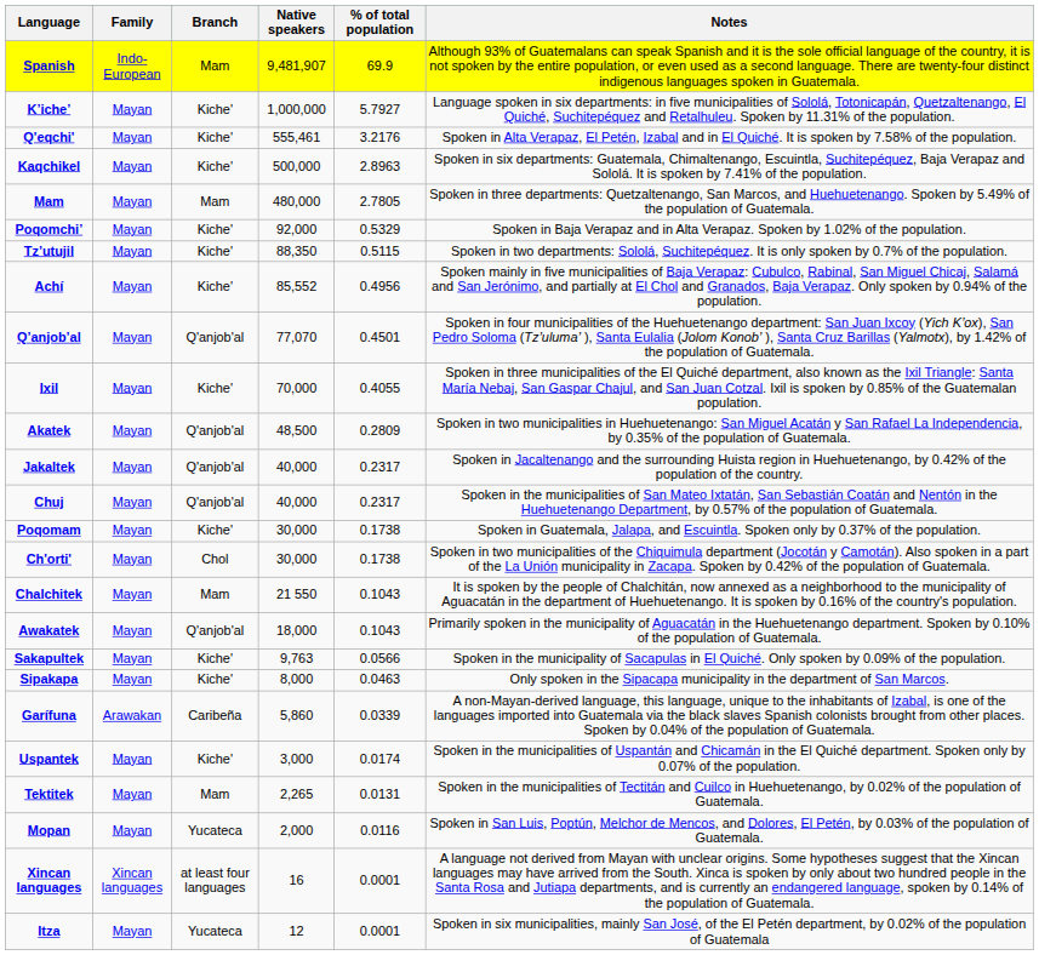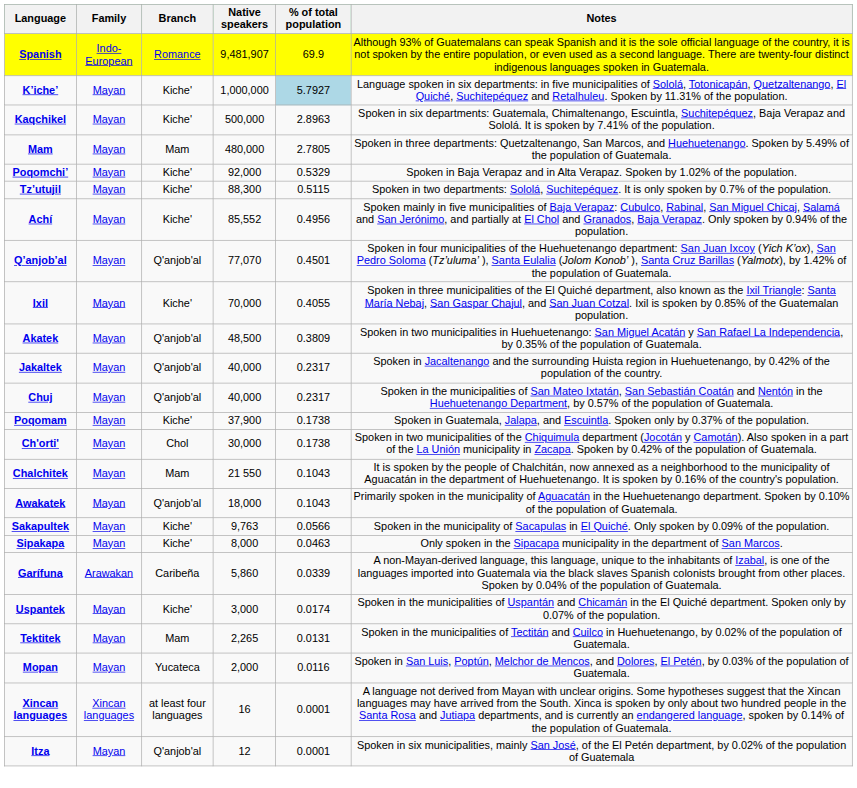 <table class="sortable wikitable">
 <tr align="center" bgcolor="66FF99999">
 <th>Language</th>
 <th>Family</th>
 <th>Branch</th>
 <th>Native speakers</th>
 <th>% of total population</th>
 <th>Notes</th>
 </tr>
 <tr align="center" bgcolor="ffff">
 <td><strong><a href='#'>Spanish</a></strong></td>
 <td><a href='#'>Indo-European</a></td>
-<td>Mam</td>
+<td><a href='#'>Romance</a></td>
 <td>9,481,907</td>
 <td>69.9</td>
 <td>Although 93% of Guatemalans can speak Spanish and it is the sole official language of the country, it is not spoken by the entire population, or even used as a second language. There are twenty-four distinct indigenous languages spoken in Guatemala.</td>
 </tr>
 <tr align="center">
 <td><strong><a href='#'>Kʼicheʼ</a></strong></td>
 <td><a href='#'>Mayan</a></td>
 <td>Kiche'</td>
 <td>1,000,000</td>
-<td>5.7927</td>
+<td style="background: lightblue;">5.7927</td>
 <td>Language spoken in six departments: in five municipalities of <a href='#'>Sololá</a>, <a href='#'>Totonicapán</a>, <a href='#'>Quetzaltenango</a>, <a href='#'>El Quiché</a>, <a href='#'>Suchitepéquez</a> and <a href='#'>Retalhuleu</a>. Spoken by 11.31% of the population.</td>
-</tr>
-<tr align="center">
-<td><strong><a href='#'>Q'eqchi'</a></strong></td>
-<td><a href='#'>Mayan</a></td>
-<td>Kiche'</td>
-<td>555,461</td>
-<td>3.2176</td>
-<td>Spoken in <a href='#'>Alta Verapaz</a>, <a href='#'>El Petén</a>, <a href='#'>Izabal</a> and in <a href='#'>El Quiché</a>. It is spoken by 7.58% of the population.</td>
 </tr>
 <tr align="center">
 <td><strong><a href='#'>Kaqchikel</a></strong></td>
 <td><a href='#'>Mayan</a></td>
 <td>Kiche'</td>
 <td>500,000</td>
 <td>2.8963</td>
 <td>Spoken in six departments: Guatemala, Chimaltenango, Escuintla, <a href='#'>Suchitepéquez</a>, Baja Verapaz and Sololá. It is spoken by 7.41% of the population.</td>
 </tr>
 <tr align="center">
 <td><strong><a href='#'>Mam</a></strong></td>
 <td><a href='#'>Mayan</a></td>
 <td>Mam</td>
 <td>480,000</td>
 <td>2.7805</td>
 <td>Spoken in three departments: Quetzaltenango, San Marcos, and <a href='#'>Huehuetenango</a>. Spoken by 5.49% of the population of Guatemala.</td>
 </tr>
 <tr align="center">
 <td><strong><a href='#'>Poqomchiʼ</a></strong></td>
 <td><a href='#'>Mayan</a></td>
 <td>Kiche'</td>
 <td>92,000</td>
 <td>0.5329</td>
 <td>Spoken in Baja Verapaz and in Alta Verapaz. Spoken by 1.02% of the population.</td>
 </tr>
 <tr align="center">
 <td><strong><a href='#'>Tz’utujil</a></strong></td>
 <td><a href='#'>Mayan</a></td>
 <td>Kiche'</td>
-<td>88,350</td>
+<td>88,300</td>
 <td>0.5115</td>
 <td>Spoken in two departments: <a href='#'>Sololá</a>, <a href='#'>Suchitepéquez</a>. It is only spoken by 0.7% of the population.</td>
 </tr>
 <tr align="center">
 <td><strong><a href='#'>Achí</a></strong></td>
 <td><a href='#'>Mayan</a></td>
 <td>Kiche'</td>
 <td>85,552</td>
 <td>0.4956</td>
 <td>Spoken mainly in five municipalities of <a href='#'>Baja Verapaz</a>: <a href='#'>Cubulco</a>, <a href='#'>Rabinal</a>, <a href='#'>San Miguel Chicaj</a>, <a href='#'>Salamá</a> and <a href='#'>San Jerónimo</a>, and partially at <a href='#'>El Chol</a> and <a href='#'>Granados</a>, <a href='#'>Baja Verapaz</a>. Only spoken by 0.94% of the population.</td>
 </tr>
 <tr align="center">
 <td><strong><a href='#'>Q’anjob’al</a></strong></td>
 <td><a href='#'>Mayan</a></td>
 <td>Q'anjob'al</td>
 <td>77,070</td>
 <td>0.4501</td>
 <td>Spoken in four municipalities of the Huehuetenango department: <a href='#'>San Juan Ixcoy</a> (<em>Yich Kʼox</em>), <a href='#'>San Pedro Soloma</a> (<em>Tzʼulumaʼ </em>), <a href='#'>Santa Eulalia</a> (<em>Jolom Konobʼ </em>), <a href='#'>Santa Cruz Barillas</a> (<em>Yalmotx</em>), by 1.42% of the population of Guatemala.</td>
 </tr>
 <tr align="center">
 <td><strong><a href='#'>Ixil</a></strong></td>
 <td><a href='#'>Mayan</a></td>
 <td>Kiche'</td>
 <td>70,000</td>
 <td>0.4055</td>
 <td>Spoken in three municipalities of the El Quiché department, also known as the <a href='#'>Ixil Triangle</a>: <a href='#'>Santa María Nebaj</a>, <a href='#'>San Gaspar Chajul</a>, and <a href='#'>San Juan Cotzal</a>. Ixil is spoken by 0.85% of the Guatemalan population.</td>
 </tr>
 <tr align="center">
 <td><strong><a href='#'>Akatek</a></strong></td>
 <td><a href='#'>Mayan</a></td>
 <td>Q'anjob'al</td>
 <td>48,500</td>
-<td>0.2809</td>
+<td>0.3809</td>
 <td>Spoken in two municipalities in Huehuetenango: <a href='#'>San Miguel Acatán</a> y <a href='#'>San Rafael La Independencia</a>, by 0.35% of the population of Guatemala.</td>
 </tr>
 <tr align="center">
 <td><strong><a href='#'>Jakaltek</a></strong></td>
 <td><a href='#'>Mayan</a></td>
 <td>Q'anjob'al</td>
 <td>40,000</td>
 <td>0.2317</td>
 <td>Spoken in <a href='#'>Jacaltenango</a> and the surrounding Huista region in Huehuetenango, by 0.42% of the population of the country.</td>
 </tr>
 <tr align="center">
 <td><strong><a href='#'>Chuj</a></strong></td>
 <td><a href='#'>Mayan</a></td>
 <td>Q'anjob'al</td>
 <td>40,000</td>
 <td>0.2317</td>
 <td>Spoken in the municipalities of <a href='#'>San Mateo Ixtatán</a>, <a href='#'>San Sebastián Coatán</a> and <a href='#'>Nentón</a> in the <a href='#'>Huehuetenango Department</a>, by 0.57% of the population of Guatemala.</td>
 </tr>
 <tr align="center">
 <td><strong><a href='#'>Poqomam</a></strong></td>
 <td><a href='#'>Mayan</a></td>
 <td>Kiche'</td>
-<td>30,000</td>
+<td>37,900</td>
 <td>0.1738</td>
 <td>Spoken in Guatemala, <a href='#'>Jalapa</a>, and <a href='#'>Escuintla</a>. Spoken only by 0.37% of the population.</td>
 </tr>
 <tr align="center">
 <td><strong><a href='#'>Ch'orti'</a></strong></td>
 <td><a href='#'>Mayan</a></td>
 <td>Chol</td>
 <td>30,000</td>
 <td>0.1738</td>
 <td>Spoken in two municipalities of the <a href='#'>Chiquimula</a> department (<a href='#'>Jocotán</a> y <a href='#'>Camotán</a>). Also spoken in a part of the <a href='#'>La Unión</a> municipality in <a href='#'>Zacapa</a>. Spoken by 0.42% of the population of Guatemala.</td>
 </tr>
 <tr align="center">
 <td><strong><a href='#'>Chalchitek</a></strong></td>
 <td><a href='#'>Mayan</a></td>
 <td>Mam</td>
 <td>21 550</td>
 <td>0.1043</td>
 <td>It is spoken by the people of Chalchitán, now annexed as a neighborhood to the municipality of Aguacatán in the department of Huehuetenango. It is spoken by 0.16% of the country's population.</td>
 </tr>
 <tr align="center">
 <td><strong><a href='#'>Awakatek</a></strong></td>
 <td><a href='#'>Mayan</a></td>
 <td>Q'anjob'al</td>
 <td>18,000</td>
 <td>0.1043</td>
 <td>Primarily spoken in the municipality of <a href='#'>Aguacatán</a> in the Huehuetenango department. Spoken by 0.10% of the population of Guatemala.</td>
 </tr>
 <tr align="center">
 <td><strong><a href='#'>Sakapultek</a></strong></td>
 <td><a href='#'>Mayan</a></td>
 <td>Kiche'</td>
 <td>9,763</td>
 <td>0.0566</td>
 <td>Spoken in the municipality of <a href='#'>Sacapulas</a> in <a href='#'>El Quiché</a>. Only spoken by 0.09% of the population.</td>
 </tr>
 <tr align="center">
 <td><strong><a href='#'>Sipakapa</a></strong></td>
 <td><a href='#'>Mayan</a></td>
 <td>Kiche'</td>
 <td>8,000</td>
 <td>0.0463</td>
 <td>Only spoken in the <a href='#'>Sipacapa</a> municipality in the department of <a href='#'>San Marcos</a>.</td>
 </tr>
 <tr align="center">
 <td><strong><a href='#'>Garífuna</a></strong></td>
 <td><a href='#'>Arawakan</a></td>
 <td>Caribeña</td>
 <td>5,860</td>
 <td>0.0339</td>
 <td>A non-Mayan-derived language, this language, unique to the inhabitants of <a href='#'>Izabal</a>, is one of the languages imported into Guatemala via the black slaves Spanish colonists brought from other places. Spoken by 0.04% of the population of Guatemala.</td>
 </tr>
 <tr align="center">
 <td><strong><a href='#'>Uspantek</a></strong></td>
 <td><a href='#'>Mayan</a></td>
 <td>Kiche'</td>
 <td>3,000</td>
 <td>0.0174</td>
 <td>Spoken in the municipalities of <a href='#'>Uspantán</a> and <a href='#'>Chicamán</a> in the El Quiché department. Spoken only by 0.07% of the population.</td>
 </tr>
 <tr align="center">
 <td><strong><a href='#'>Tektitek</a></strong></td>
 <td><a href='#'>Mayan</a></td>
 <td>Mam</td>
 <td>2,265</td>
 <td>0.0131</td>
 <td>Spoken in the municipalities of <a href='#'>Tectitán</a> and <a href='#'>Cuilco</a> in Huehuetenango, by 0.02% of the population of Guatemala.</td>
 </tr>
 <tr align="center">
 <td><strong><a href='#'>Mopan</a></strong></td>
 <td><a href='#'>Mayan</a></td>
 <td>Yucateca</td>
 <td>2,000</td>
 <td>0.0116</td>
 <td>Spoken in <a href='#'>San Luis</a>, <a href='#'>Poptún</a>, <a href='#'>Melchor de Mencos</a>, and <a href='#'>Dolores</a>, <a href='#'>El Petén</a>, by 0.03% of the population of Guatemala.</td>
 </tr>
 <tr align="center">
 <td><strong><a href='#'>Xincan languages</a></strong></td>
 <td><a href='#'>Xincan languages</a></td>
 <td>at least four languages</td>
 <td>16</td>
 <td>0.0001</td>
 <td>A language not derived from Mayan with unclear origins. Some hypotheses suggest that the Xincan languages may have arrived from the South. Xinca is spoken by only about two hundred people in the <a href='#'>Santa Rosa</a> and <a href='#'>Jutiapa</a> departments, and is currently an <a href='#'>endangered language</a>, spoken by 0.14% of the population of Guatemala.</td>
 </tr>
 <tr align="center">
 <td><strong><a href='#'>Itza</a></strong></td>
 <td><a href='#'>Mayan</a></td>
-<td>Yucateca</td>
+<td>Q'anjob'al</td>
 <td>12</td>
 <td>0.0001</td>
 <td>Spoken in six municipalities, mainly <a href='#'>San José</a>, of the El Petén department, by 0.02% of the population of Guatemala</td>
 </tr>
 </table>
